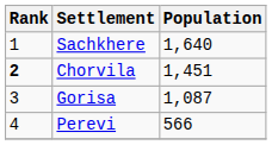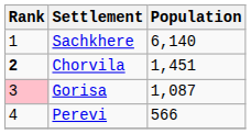 <table class="wikitable sortable">
 <tr>
 <th>Rank</th>
 <th>Settlement</th>
 <th>Population</th>
 </tr>
 <tr>
 <td>1</td>
 <td><a href='#'>Sachkhere</a></td>
-<td>1,640</td>
+<td>6,140</td>
 </tr>
 <tr>
 <td><strong>2</strong></td>
 <td><a href='#'>Chorvila</a></td>
 <td>1,451</td>
 </tr>
 <tr>
-<td>3</td>
+<td style="background: pink;">3</td>
 <td><a href='#'>Gorisa</a></td>
 <td>1,087</td>
 </tr>
 <tr>
 <td>4</td>
 <td><a href='#'>Perevi</a></td>
 <td>566</td>
 </tr>
 <tr>
 </tr>
 </table>
